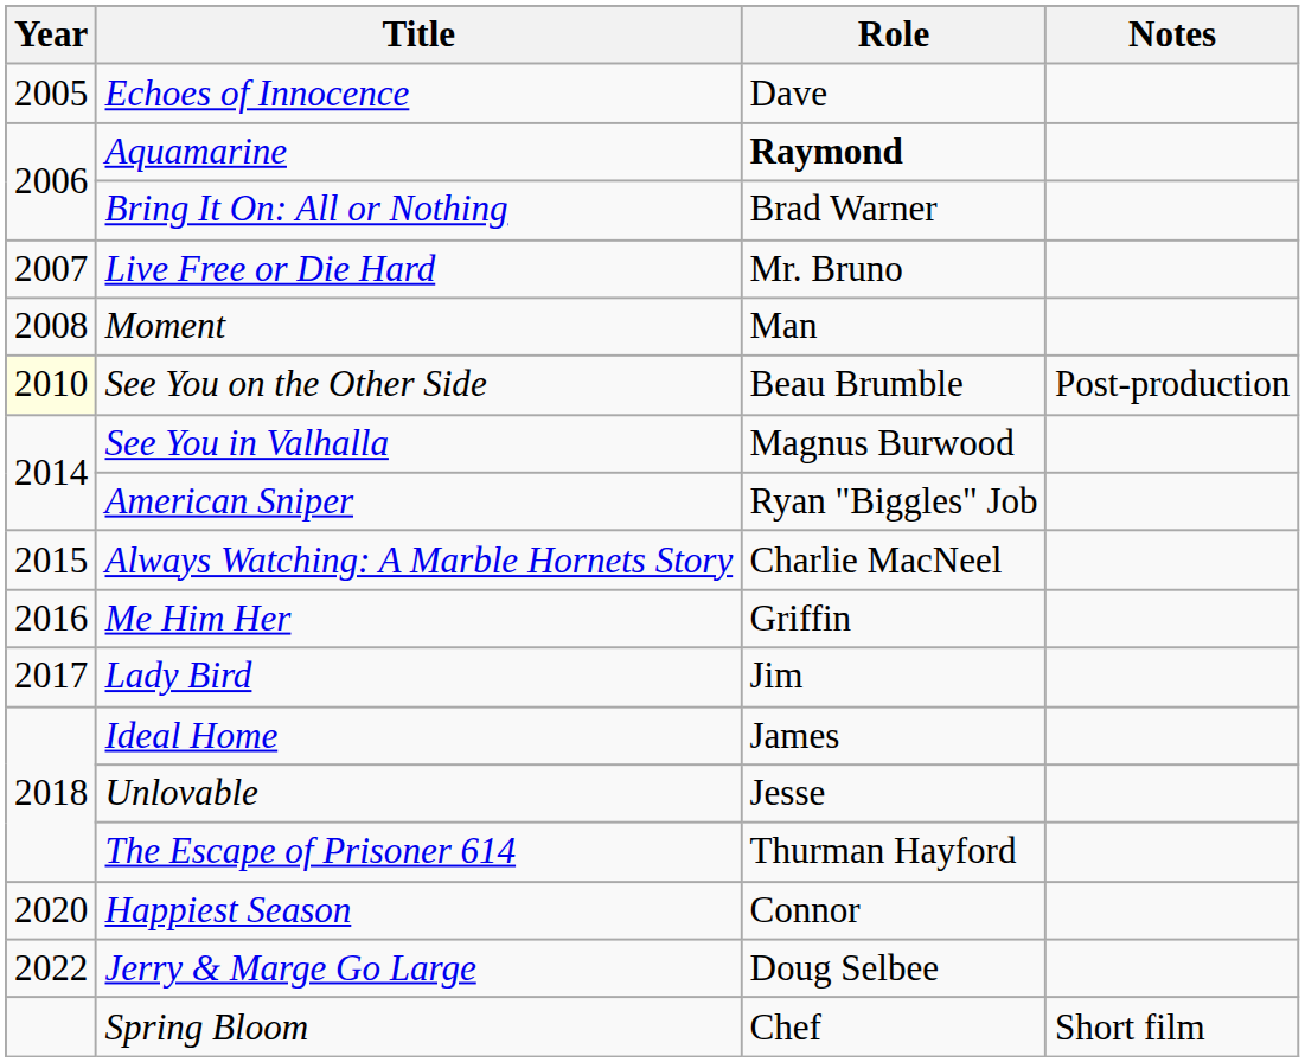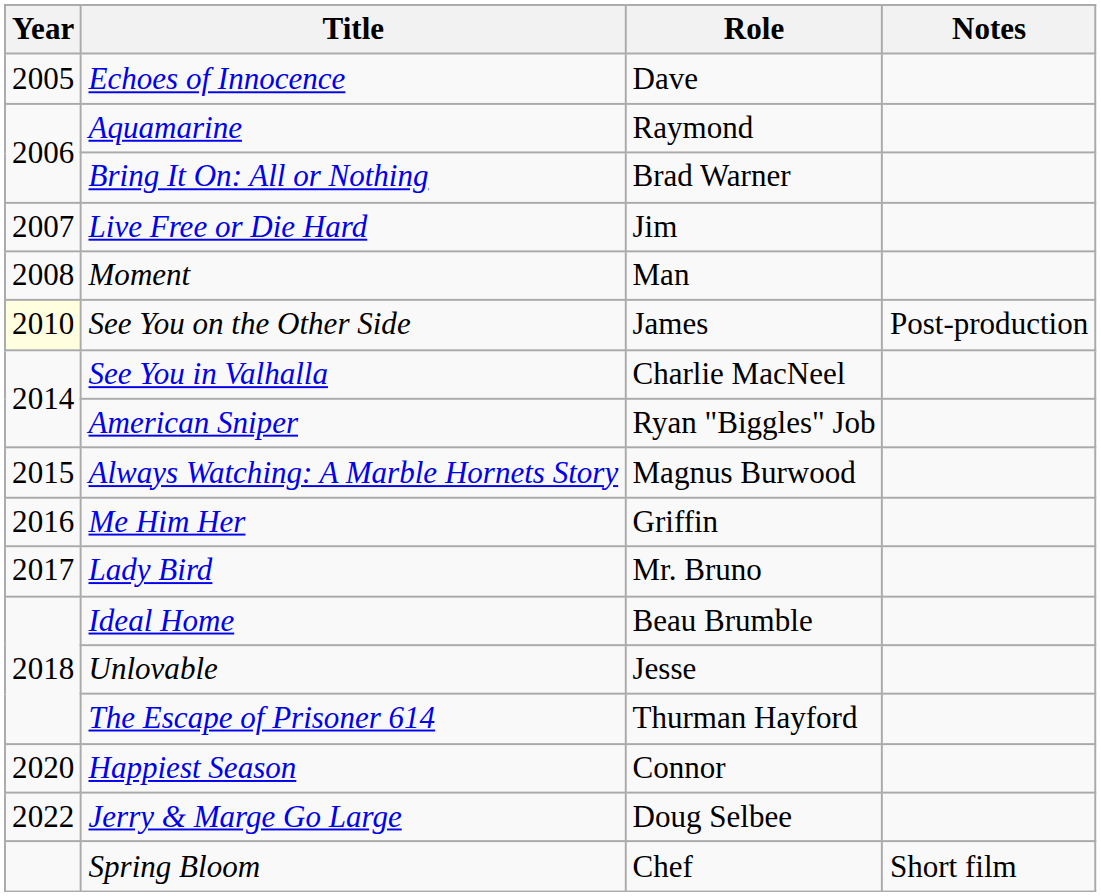 <table class="wikitable sortable">
 <tr>
 <th>Year</th>
 <th>Title</th>
 <th>Role</th>
 <th class="unsortable">Notes</th>
 </tr>
 <tr>
 <td>2005</td>
 <td><em><a href='#'>Echoes of Innocence</a></em></td>
 <td>Dave</td>
 <td></td>
 </tr>
 <tr>
 <td rowspan="2">2006</td>
 <td><em><a href='#'>Aquamarine</a></em></td>
-<td><strong>Raymond</strong></td>
+<td>Raymond</td>
 <td></td>
 </tr>
 <tr>
 <td><em><a href='#'>Bring It On: All or Nothing</a></em></td>
 <td>Brad Warner</td>
 <td></td>
 </tr>
 <tr>
 <td>2007</td>
 <td><em><a href='#'>Live Free or Die Hard</a></em></td>
-<td>Mr. Bruno</td>
+<td>Jim</td>
 <td></td>
 </tr>
 <tr>
 <td>2008</td>
 <td><em>Moment</em></td>
 <td>Man</td>
 <td></td>
 </tr>
 <tr>
 <td style="background: lightyellow;">2010</td>
 <td><em>See You on the Other Side</em></td>
-<td>Beau Brumble</td>
+<td>James</td>
 <td>Post-production</td>
 </tr>
 <tr>
 <td rowspan="2">2014</td>
 <td><em><a href='#'>See You in Valhalla</a></em></td>
-<td>Magnus Burwood</td>
+<td>Charlie MacNeel</td>
 <td></td>
 </tr>
 <tr>
 <td><em><a href='#'>American Sniper</a></em></td>
 <td>Ryan "Biggles" Job</td>
 <td></td>
 </tr>
 <tr>
 <td>2015</td>
 <td><em><a href='#'>Always Watching: A Marble Hornets Story</a></em></td>
-<td>Charlie MacNeel</td>
+<td>Magnus Burwood</td>
 <td></td>
 </tr>
 <tr>
 <td>2016</td>
 <td><em><a href='#'>Me Him Her</a></em></td>
 <td>Griffin</td>
 <td></td>
 </tr>
 <tr>
 <td>2017</td>
 <td><em><a href='#'>Lady Bird</a></em></td>
-<td>Jim</td>
+<td>Mr. Bruno</td>
 <td></td>
 </tr>
 <tr>
 <td rowspan="3">2018</td>
 <td><em><a href='#'>Ideal Home</a></em></td>
-<td>James</td>
+<td>Beau Brumble</td>
 <td></td>
 </tr>
 <tr>
 <td><em>Unlovable</em></td>
 <td>Jesse</td>
 <td></td>
 </tr>
 <tr>
 <td><em><a href='#'>The Escape of Prisoner 614</a></em></td>
 <td>Thurman Hayford</td>
 <td></td>
 </tr>
 <tr>
 <td>2020</td>
 <td><em><a href='#'>Happiest Season</a></em></td>
 <td>Connor</td>
 <td></td>
 </tr>
 <tr>
 <td>2022</td>
 <td><em><a href='#'>Jerry & Marge Go Large</a></em></td>
 <td>Doug Selbee</td>
 <td></td>
 </tr>
 <tr>
 <td></td>
 <td><em>Spring Bloom</em></td>
 <td>Chef</td>
 <td>Short film</td>
 </tr>
 </table>
